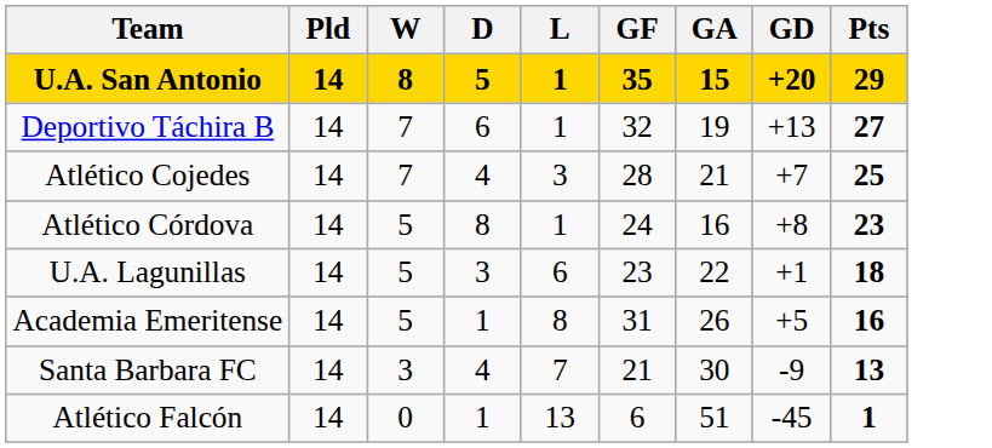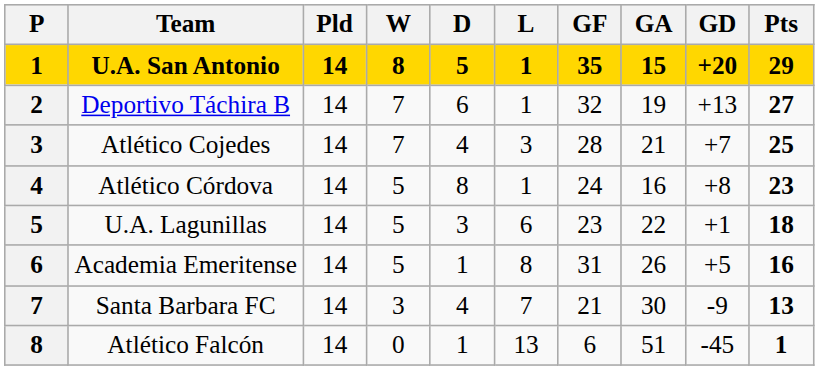 <table class="wikitable" style="text-align: center;">
 <tr>
+<th width=33>P<br></th>
 <th>Team<br></th>
 <th width=33>Pld<br></th>
 <th width=33>W<br></th>
 <th width=33>D<br></th>
 <th width=33>L<br></th>
 <th width=33>GF<br></th>
 <th width=33>GA<br></th>
 <th width=33>GD<br></th>
 <th width=33>Pts<br></th>
 </tr>
 <tr bgcolor="gold">
+<td><strong>1</strong></td>
 <td><strong>U.A. San Antonio</strong></td>
 <td><strong>14</strong></td>
 <td><strong>8</strong></td>
 <td><strong>5</strong></td>
 <td><strong>1</strong></td>
 <td><strong>35</strong></td>
 <td><strong>15</strong></td>
 <td><strong>+20</strong></td>
 <td><strong>29</strong></td>
 </tr>
 <tr>
+<th>2</th>
 <td><a href='#'>Deportivo Táchira B</a></td>
 <td>14</td>
 <td>7</td>
 <td>6</td>
 <td>1</td>
 <td>32</td>
 <td>19</td>
 <td>+13</td>
 <td><strong>27</strong></td>
 </tr>
 <tr>
+<th>3</th>
 <td>Atlético Cojedes</td>
 <td>14</td>
 <td>7</td>
 <td>4</td>
 <td>3</td>
 <td>28</td>
 <td>21</td>
 <td>+7</td>
 <td><strong>25</strong></td>
 </tr>
 <tr>
+<th>4</th>
 <td>Atlético Córdova</td>
 <td>14</td>
 <td>5</td>
 <td>8</td>
 <td>1</td>
 <td>24</td>
 <td>16</td>
 <td>+8</td>
 <td><strong>23</strong></td>
 </tr>
 <tr>
+<th>5</th>
 <td>U.A. Lagunillas</td>
 <td>14</td>
 <td>5</td>
 <td>3</td>
 <td>6</td>
 <td>23</td>
 <td>22</td>
 <td>+1</td>
 <td><strong>18</strong></td>
 </tr>
 <tr>
+<th>6</th>
 <td>Academia Emeritense</td>
 <td>14</td>
 <td>5</td>
 <td>1</td>
 <td>8</td>
 <td>31</td>
 <td>26</td>
 <td>+5</td>
 <td><strong>16</strong></td>
 </tr>
 <tr>
+<th>7</th>
 <td>Santa Barbara FC</td>
 <td>14</td>
 <td>3</td>
 <td>4</td>
 <td>7</td>
 <td>21</td>
 <td>30</td>
 <td>-9</td>
 <td><strong>13</strong></td>
 </tr>
 <tr>
+<th>8</th>
 <td>Atlético Falcón</td>
 <td>14</td>
 <td>0</td>
 <td>1</td>
 <td>13</td>
 <td>6</td>
 <td>51</td>
 <td>-45</td>
 <td><strong>1</strong></td>
 </tr>
 </table>
